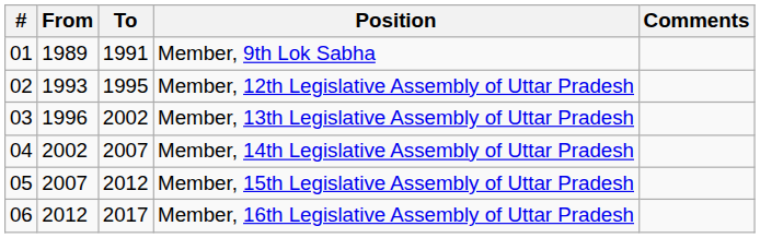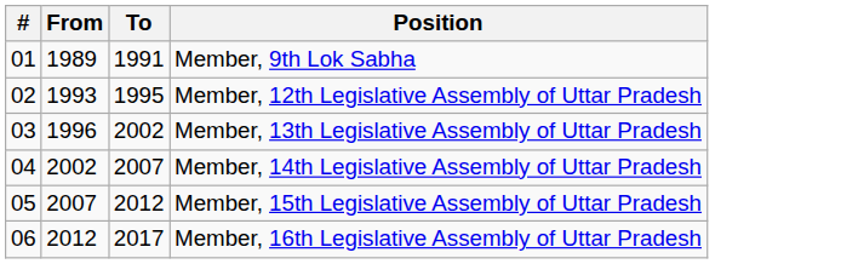 <table class="wikitable  sortable">
 <tr>
 <th>#</th>
 <th>From</th>
 <th>To</th>
 <th>Position</th>
-<th>Comments</th>
 </tr>
 <tr>
 <td>01</td>
 <td>1989</td>
 <td>1991</td>
 <td>Member, <a href='#'>9th Lok Sabha</a></td>
-<td></td>
 </tr>
 <tr>
 <td>02</td>
 <td>1993</td>
 <td>1995</td>
 <td>Member, <a href='#'>12th Legislative Assembly of Uttar Pradesh</a></td>
-<td></td>
 </tr>
 <tr>
 <td>03</td>
 <td>1996</td>
 <td>2002</td>
 <td>Member, <a href='#'>13th Legislative Assembly of Uttar Pradesh</a></td>
-<td></td>
 </tr>
 <tr>
 <td>04</td>
 <td>2002</td>
 <td>2007</td>
 <td>Member, <a href='#'>14th Legislative Assembly of Uttar Pradesh</a></td>
-<td></td>
 </tr>
 <tr>
 <td>05</td>
 <td>2007</td>
 <td>2012</td>
 <td>Member, <a href='#'>15th Legislative Assembly of Uttar Pradesh</a></td>
-<td></td>
 </tr>
 <tr>
 <td>06</td>
 <td>2012</td>
 <td>2017</td>
 <td>Member, <a href='#'>16th Legislative Assembly of Uttar Pradesh</a></td>
-<td></td>
 </tr>
 </table>
